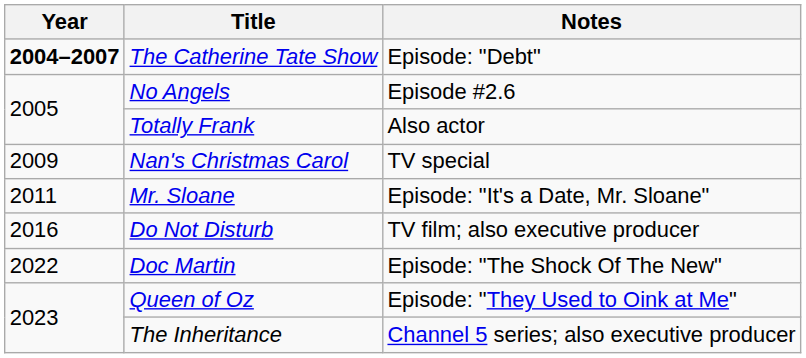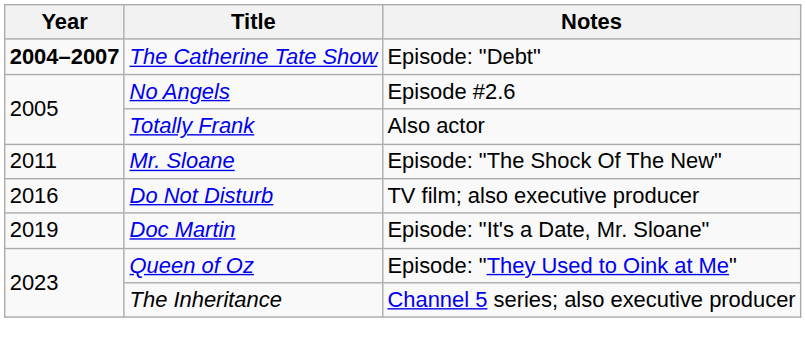 <table class="wikitable">
 <tr>
 <th>Year</th>
 <th><strong>Title</strong></th>
 <th>Notes</th>
 </tr>
 <tr>
 <td><strong>2004–2007</strong></td>
 <td><em><a href='#'>The Catherine Tate Show</a></em></td>
 <td>Episode: "Debt"</td>
 </tr>
 <tr>
 <td rowspan="2">2005</td>
 <td><em><a href='#'>No Angels</a></em></td>
 <td>Episode #2.6</td>
 </tr>
 <tr>
 <td><em><a href='#'>Totally Frank</a></em></td>
 <td>Also actor</td>
 </tr>
 <tr>
-<td>2009</td>
-<td><em><a href='#'>Nan's Christmas Carol</a></em></td>
-<td>TV special</td>
-</tr>
-<tr>
 <td>2011</td>
 <td><em><a href='#'>Mr. Sloane</a></em></td>
-<td>Episode: "It's a Date, Mr. Sloane"</td>
+<td>Episode: "The Shock Of The New"</td>
 </tr>
 <tr>
 <td>2016</td>
 <td><em><a href='#'>Do Not Disturb</a></em></td>
 <td>TV film; also executive producer</td>
 </tr>
 <tr>
-<td>2022</td>
+<td>2019</td>
 <td><em><a href='#'>Doc Martin</a></em></td>
-<td>Episode: "The Shock Of The New"</td>
+<td>Episode: "It's a Date, Mr. Sloane"</td>
 </tr>
 <tr>
 <td rowspan="2">2023</td>
 <td><em><a href='#'>Queen of Oz</a></em></td>
 <td>Episode: "<a href='#'>They Used to Oink at Me</a>"</td>
 </tr>
 <tr>
 <td><em>The Inheritance</em></td>
 <td><a href='#'>Channel 5</a> series; also executive producer</td>
 </tr>
 </table>
